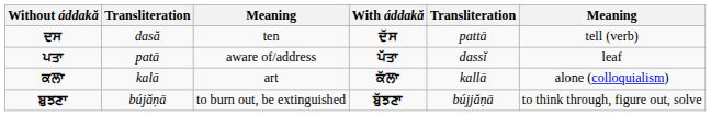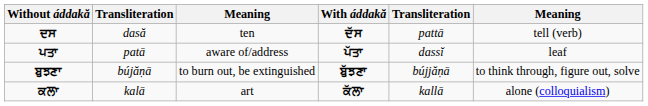 <table class="wikitable" style="text-align:center">
 <tr>
 <th bgcolor="#CCCCCC">Without <em>áddakă</em></th>
 <th bgcolor="#CCCCCC">Transliteration</th>
 <th bgcolor="#CCCCCC">Meaning</th>
 <th bgcolor="#CCCCCC">With <em>áddakă</em></th>
 <th bgcolor="#CCCCCC">Transliteration</th>
 <th bgcolor="#CCCCCC">Meaning</th>
 </tr>
 <tr>
 <td><strong>ਦਸ</strong></td>
 <td><em>dasă</em></td>
 <td>ten</td>
 <td><strong>ਦੱਸ</strong></td>
 <td><em>pattā</em></td>
 <td>tell (verb)</td>
 </tr>
 <tr>
 <td><strong>ਪਤਾ</strong></td>
 <td><em>patā</em></td>
 <td>aware of/address</td>
 <td><strong>ਪੱਤਾ</strong></td>
 <td><em>dassĭ</em></td>
 <td>leaf</td>
 </tr>
 <tr>
+<td><strong>ਬੁਝਣਾ</strong></td>
+<td><em>bújăṇā</em></td>
+<td>to burn out, be extinguished</td>
+<td><strong>ਬੁੱਝਣਾ</strong></td>
+<td><em>bújjăṇā</em></td>
+<td>to think through, figure out, solve</td>
+</tr>
+<tr>
 <td><strong>ਕਲਾ</strong></td>
 <td><em>kalā</em></td>
 <td>art</td>
 <td><strong>ਕੱਲਾ</strong></td>
 <td><em>kallā</em></td>
 <td>alone (<a href='#'>colloquialism</a>)</td>
 </tr>
-<tr>
-<td><strong>ਬੁਝਣਾ</strong></td>
-<td><em>bújăṇā</em></td>
-<td>to burn out, be extinguished</td>
-<td><strong>ਬੁੱਝਣਾ</strong></td>
-<td><em>bújjăṇā</em></td>
-<td>to think through, figure out, solve</td>
-</tr>
 </table>
